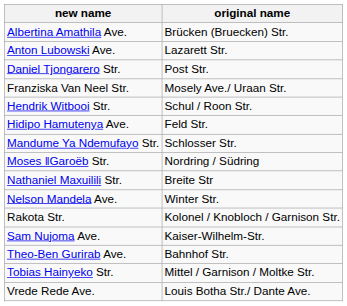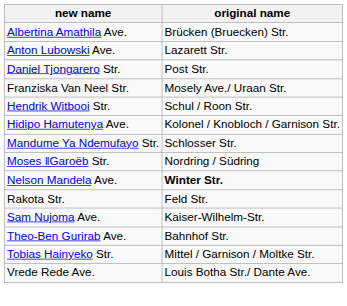 <table class="wikitable">
 <tr>
 <th>new name</th>
 <th>original name</th>
 </tr>
 <tr>
 <td><a href='#'>Albertina Amathila</a> Ave.</td>
 <td>Brücken (Bruecken) Str.</td>
 </tr>
 <tr>
 <td><a href='#'>Anton Lubowski</a> Ave.</td>
 <td>Lazarett Str.</td>
 </tr>
 <tr>
 <td><a href='#'>Daniel Tjongarero</a> Str.</td>
 <td>Post Str.</td>
 </tr>
 <tr>
 <td>Franziska Van Neel Str.</td>
 <td>Mosely Ave./ Uraan Str.</td>
 </tr>
 <tr>
 <td><a href='#'>Hendrik Witbooi</a> Str.</td>
 <td>Schul / Roon Str.</td>
 </tr>
 <tr>
 <td><a href='#'>Hidipo Hamutenya</a> Ave.</td>
-<td>Feld Str.</td>
+<td>Kolonel / Knobloch / Garnison Str.</td>
 </tr>
 <tr>
 <td><a href='#'>Mandume Ya Ndemufayo</a> Str.</td>
 <td>Schlosser Str.</td>
 </tr>
 <tr>
 <td><a href='#'>Moses ǁGaroëb</a> Str.</td>
 <td>Nordring / Südring</td>
 </tr>
 <tr>
-<td><a href='#'>Nathaniel Maxuilili</a> Str.</td>
-<td>Breite Str</td>
-</tr>
-<tr>
 <td><a href='#'>Nelson Mandela</a> Ave.</td>
-<td>Winter Str.</td>
+<td><strong>Winter Str.</strong></td>
 </tr>
 <tr>
 <td>Rakota Str.</td>
-<td>Kolonel / Knobloch / Garnison Str.</td>
+<td>Feld Str.</td>
 </tr>
 <tr>
 <td><a href='#'>Sam Nujoma</a> Ave.</td>
 <td>Kaiser-Wilhelm-Str.</td>
 </tr>
 <tr>
 <td><a href='#'>Theo-Ben Gurirab</a> Ave.</td>
 <td>Bahnhof Str.</td>
 </tr>
 <tr>
 <td><a href='#'>Tobias Hainyeko</a> Str.</td>
 <td>Mittel / Garnison / Moltke Str.</td>
 </tr>
 <tr>
 <td>Vrede Rede Ave.</td>
 <td>Louis Botha Str./ Dante Ave.</td>
 </tr>
 </table>
